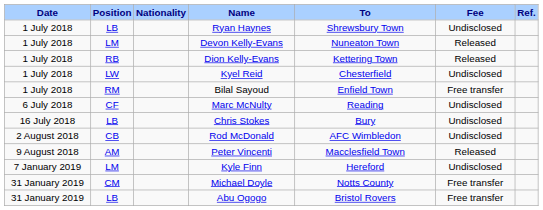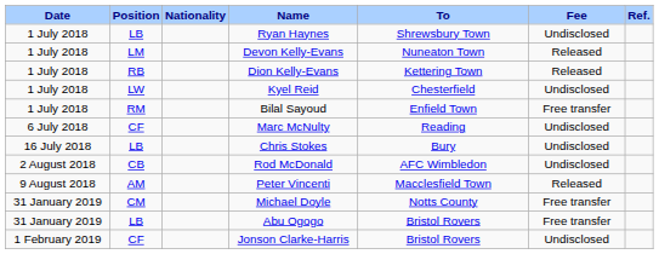 <table class="wikitable"  style="text-align:center; font-size:90%; ">
 <tr>
 <th style="background:#AAD0FF; color:#000080; width:120px;">Date</th>
 <th style="background:#AAD0FF; color:#000080; width:50px;">Position</th>
 <th style="background:#AAD0FF; color:#000080; width:50px;">Nationality</th>
 <th style="background:#AAD0FF; color:#000080; width:150px;">Name</th>
 <th style="background:#AAD0FF; color:#000080; width:200px;">To</th>
 <th style="background:#AAD0FF; color:#000080; width:110px;">Fee</th>
 <th style="background:#AAD0FF; color:#000080; width:25px;">Ref.</th>
 </tr>
 <tr>
 <td>1 July 2018</td>
 <td><a href='#'>LB</a></td>
 <td></td>
 <td><a href='#'>Ryan Haynes</a></td>
 <td><a href='#'>Shrewsbury Town</a></td>
 <td>Undisclosed</td>
 <td></td>
 </tr>
 <tr>
 <td>1 July 2018</td>
 <td><a href='#'>LM</a></td>
 <td></td>
 <td><a href='#'>Devon Kelly-Evans</a></td>
 <td><a href='#'>Nuneaton Town</a>  </td>
 <td>Released</td>
 <td></td>
 </tr>
 <tr>
 <td>1 July 2018</td>
 <td><a href='#'>RB</a></td>
 <td></td>
 <td><a href='#'>Dion Kelly-Evans</a></td>
 <td><a href='#'>Kettering Town</a> </td>
 <td>Released</td>
 <td></td>
 </tr>
 <tr>
 <td>1 July 2018</td>
 <td><a href='#'>LW</a></td>
 <td></td>
 <td><a href='#'>Kyel Reid</a></td>
 <td><a href='#'>Chesterfield</a> </td>
 <td>Undisclosed</td>
 <td></td>
 </tr>
 <tr>
 <td>1 July 2018</td>
 <td><a href='#'>RM</a></td>
 <td></td>
 <td>Bilal Sayoud</td>
 <td><a href='#'>Enfield Town</a> </td>
 <td>Free transfer</td>
 <td></td>
 </tr>
 <tr>
 <td>6 July 2018</td>
 <td><a href='#'>CF</a></td>
 <td></td>
 <td><a href='#'>Marc McNulty</a></td>
 <td><a href='#'>Reading</a></td>
 <td>Undisclosed</td>
 <td></td>
 </tr>
 <tr>
 <td>16 July 2018</td>
 <td><a href='#'>LB</a></td>
 <td></td>
 <td><a href='#'>Chris Stokes</a></td>
 <td><a href='#'>Bury</a></td>
 <td>Undisclosed</td>
 <td></td>
 </tr>
 <tr>
 <td>2 August 2018</td>
 <td><a href='#'>CB</a></td>
 <td></td>
 <td><a href='#'>Rod McDonald</a></td>
 <td><a href='#'>AFC Wimbledon</a></td>
 <td>Undisclosed</td>
 <td></td>
 </tr>
 <tr>
 <td>9 August 2018</td>
 <td><a href='#'>AM</a></td>
 <td></td>
 <td><a href='#'>Peter Vincenti</a></td>
 <td><a href='#'>Macclesfield Town</a></td>
 <td>Released</td>
 <td></td>
 </tr>
 <tr>
-<td>7 January 2019</td>
-<td><a href='#'>LM</a></td>
-<td></td>
-<td><a href='#'>Kyle Finn</a></td>
-<td><a href='#'>Hereford</a></td>
-<td>Undisclosed</td>
-<td></td>
-</tr>
-<tr>
 <td>31 January 2019</td>
 <td><a href='#'>CM</a></td>
 <td></td>
 <td><a href='#'>Michael Doyle</a></td>
 <td><a href='#'>Notts County</a></td>
 <td>Free transfer</td>
 <td></td>
 </tr>
 <tr>
 <td>31 January 2019</td>
 <td><a href='#'>LB</a></td>
 <td></td>
 <td><a href='#'>Abu Ogogo</a></td>
 <td><a href='#'>Bristol Rovers</a></td>
 <td>Free transfer</td>
 <td></td>
 </tr>
+<tr>
+<td>1 February 2019</td>
+<td><a href='#'>CF</a></td>
+<td></td>
+<td><a href='#'>Jonson Clarke-Harris</a></td>
+<td><a href='#'>Bristol Rovers</a></td>
+<td>Undisclosed</td>
+<td></td>
+</tr>
 </table>
